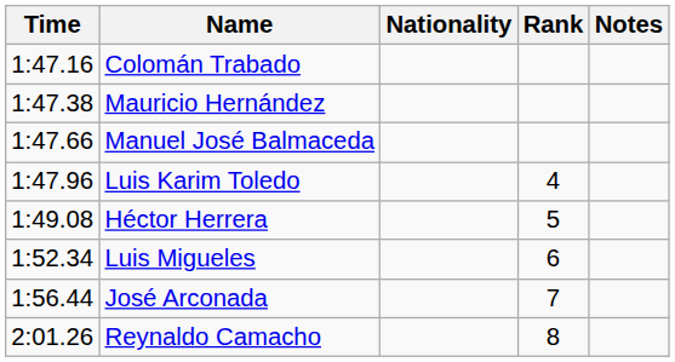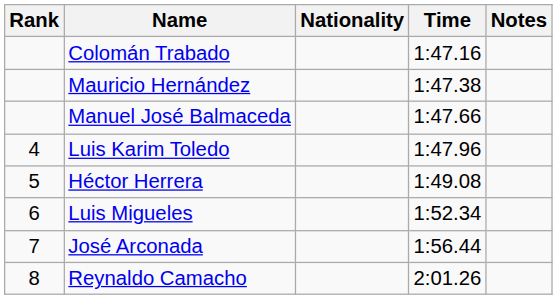 <table class="wikitable sortable" style="text-align:center">
 <tr>
-<th>Time</th>
+<th>Rank</th>
 <th>Name</th>
 <th>Nationality</th>
-<th>Rank</th>
+<th>Time</th>
 <th>Notes</th>
 </tr>
 <tr>
-<td>1:47.16</td>
+<td align=center></td>
 <td align=left><a href='#'>Colomán Trabado</a></td>
 <td align=left></td>
-<td align=center></td>
+<td>1:47.16</td>
 <td></td>
 </tr>
 <tr>
-<td>1:47.38</td>
+<td align=center></td>
 <td align=left><a href='#'>Mauricio Hernández</a></td>
 <td align=left></td>
-<td align=center></td>
+<td>1:47.38</td>
 <td></td>
 </tr>
 <tr>
-<td>1:47.66</td>
+<td align=center></td>
 <td align=left><a href='#'>Manuel José Balmaceda</a></td>
 <td align=left></td>
-<td align=center></td>
+<td>1:47.66</td>
 <td></td>
 </tr>
 <tr>
-<td>1:47.96</td>
+<td align=center>4</td>
 <td align=left><a href='#'>Luis Karim Toledo</a></td>
 <td align=left></td>
-<td align=center>4</td>
+<td>1:47.96</td>
 <td></td>
 </tr>
 <tr>
-<td>1:49.08</td>
+<td align=center>5</td>
 <td align=left><a href='#'>Héctor Herrera</a></td>
 <td align=left></td>
-<td align=center>5</td>
+<td>1:49.08</td>
 <td></td>
 </tr>
 <tr>
-<td>1:52.34</td>
+<td align=center>6</td>
 <td align=left><a href='#'>Luis Migueles</a></td>
 <td align=left></td>
-<td align=center>6</td>
+<td>1:52.34</td>
 <td></td>
 </tr>
 <tr>
-<td>1:56.44</td>
+<td align=center>7</td>
 <td align=left><a href='#'>José Arconada</a></td>
 <td align=left></td>
-<td align=center>7</td>
+<td>1:56.44</td>
 <td></td>
 </tr>
 <tr>
-<td>2:01.26</td>
+<td align=center>8</td>
 <td align=left><a href='#'>Reynaldo Camacho</a></td>
 <td align=left></td>
-<td align=center>8</td>
+<td>2:01.26</td>
 <td></td>
 </tr>
 </table>
